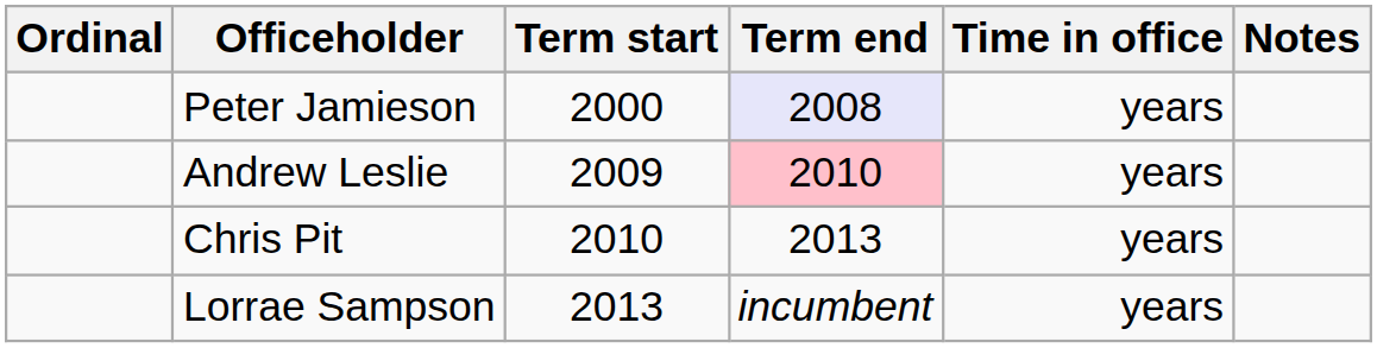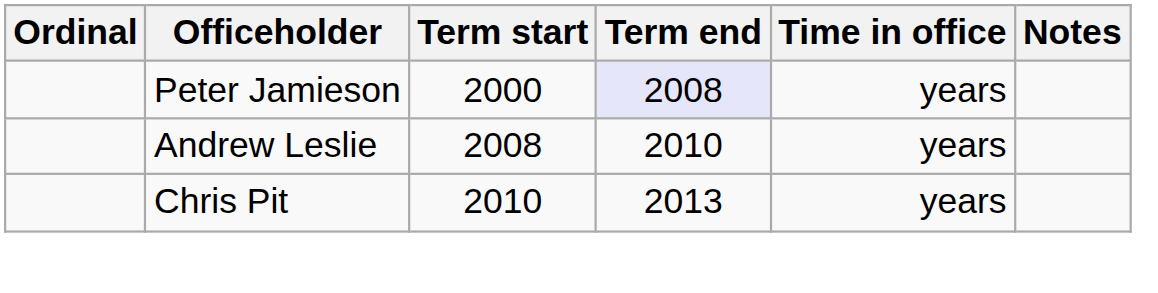 <table class="wikitable sortable">
 <tr>
 <th>Ordinal</th>
 <th>Officeholder</th>
 <th>Term start</th>
 <th>Term end</th>
 <th>Time in office</th>
 <th>Notes</th>
 </tr>
 <tr>
 <td align=center></td>
 <td>Peter Jamieson</td>
 <td align=center>2000</td>
 <td align=center style="background: lavender;">2008</td>
 <td align=right> years</td>
 <td></td>
 </tr>
 <tr>
 <td align=center></td>
 <td>Andrew Leslie </td>
-<td align=center>2009</td>
-<td align=center style="background: pink;">2010</td>
+<td align=center>2008</td>
+<td align=center>2010</td>
 <td align=right> years</td>
 <td></td>
 </tr>
 <tr>
 <td align=center></td>
 <td>Chris Pit</td>
 <td align=center>2010</td>
 <td align=center>2013</td>
 <td align=right> years</td>
 <td></td>
 </tr>
-<tr>
-<td align=center></td>
-<td>Lorrae Sampson</td>
-<td align=center>2013</td>
-<td align=center><em>incumbent</em></td>
-<td align=right> years</td>
-<td></td>
-</tr>
 </table>
